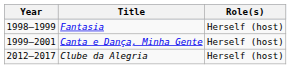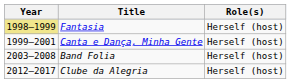 <table class="wikitable">
 <tr style="background:#b0c4de; text-align:center;">
 <th>Year</th>
 <th>Title</th>
 <th>Role(s)</th>
 </tr>
 <tr>
-<td>1998–1999</td>
+<td style="background: khaki;">1998–1999</td>
 <td><em><a href='#'>Fantasia</a></em></td>
 <td>Herself (host)</td>
 </tr>
 <tr>
 <td>1999–2001</td>
 <td><em><a href='#'>Canta e Dança, Minha Gente</a></em></td>
 <td>Herself (host)</td>
 </tr>
 <tr>
+<td>2003–2008</td>
+<td><em>Band Folia</em></td>
+<td>Herself (host)</td>
+</tr>
+<tr>
 <td>2012–2017</td>
 <td><em>Clube da Alegria</em></td>
 <td>Herself (host)</td>
 </tr>
 </table>
